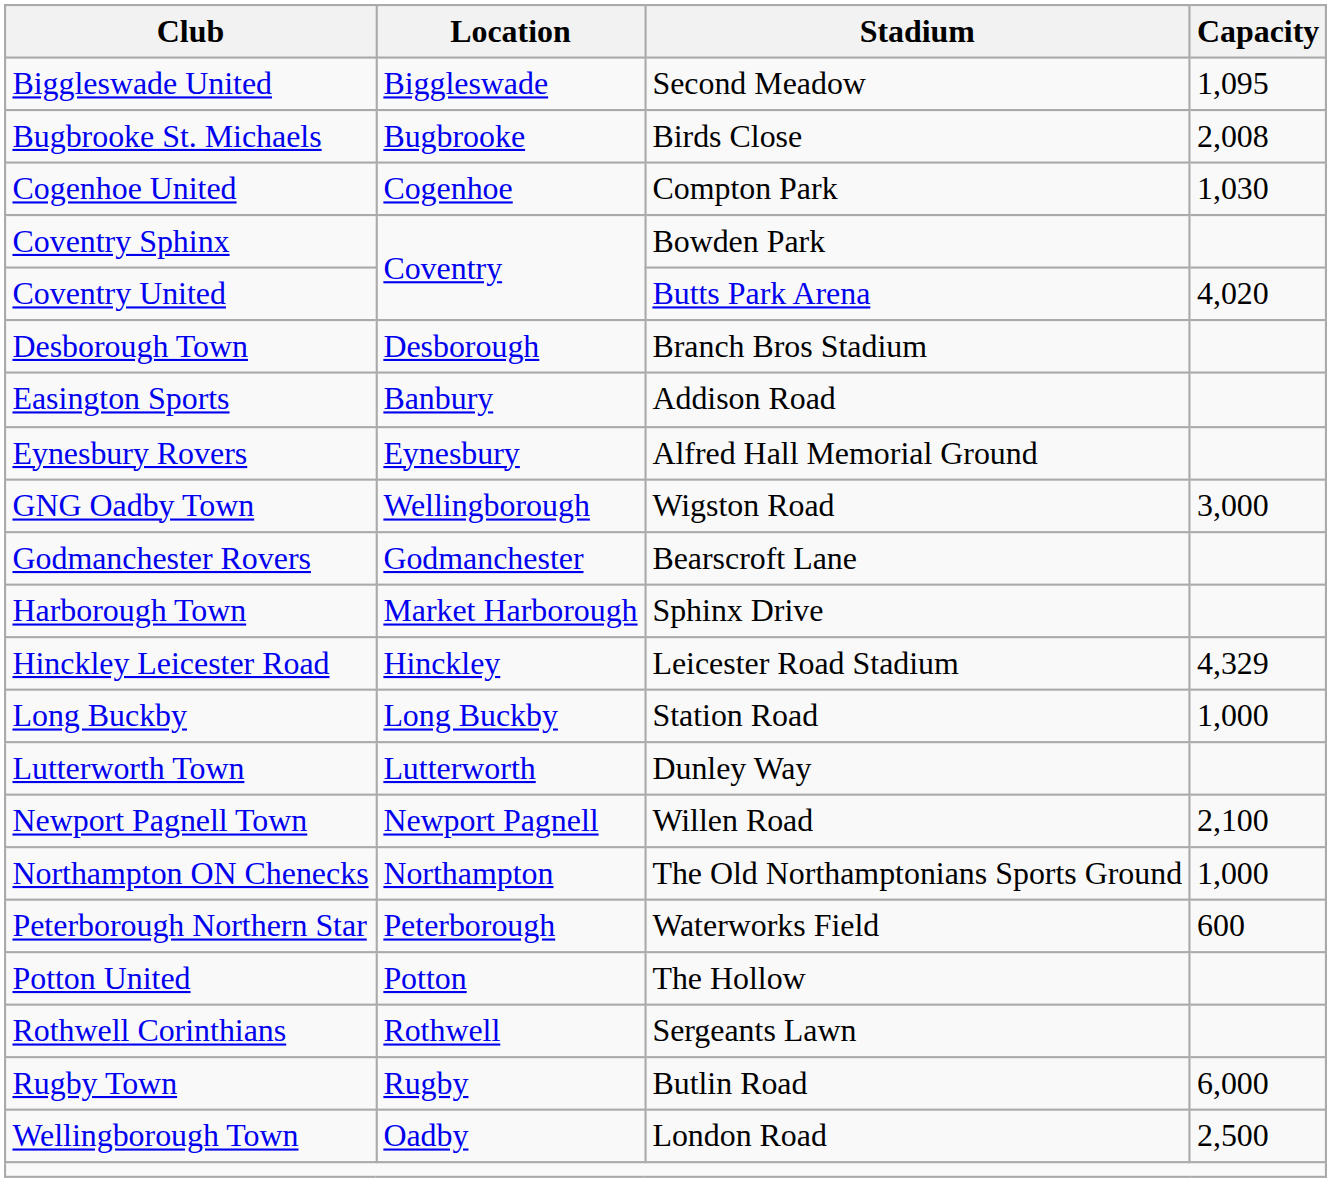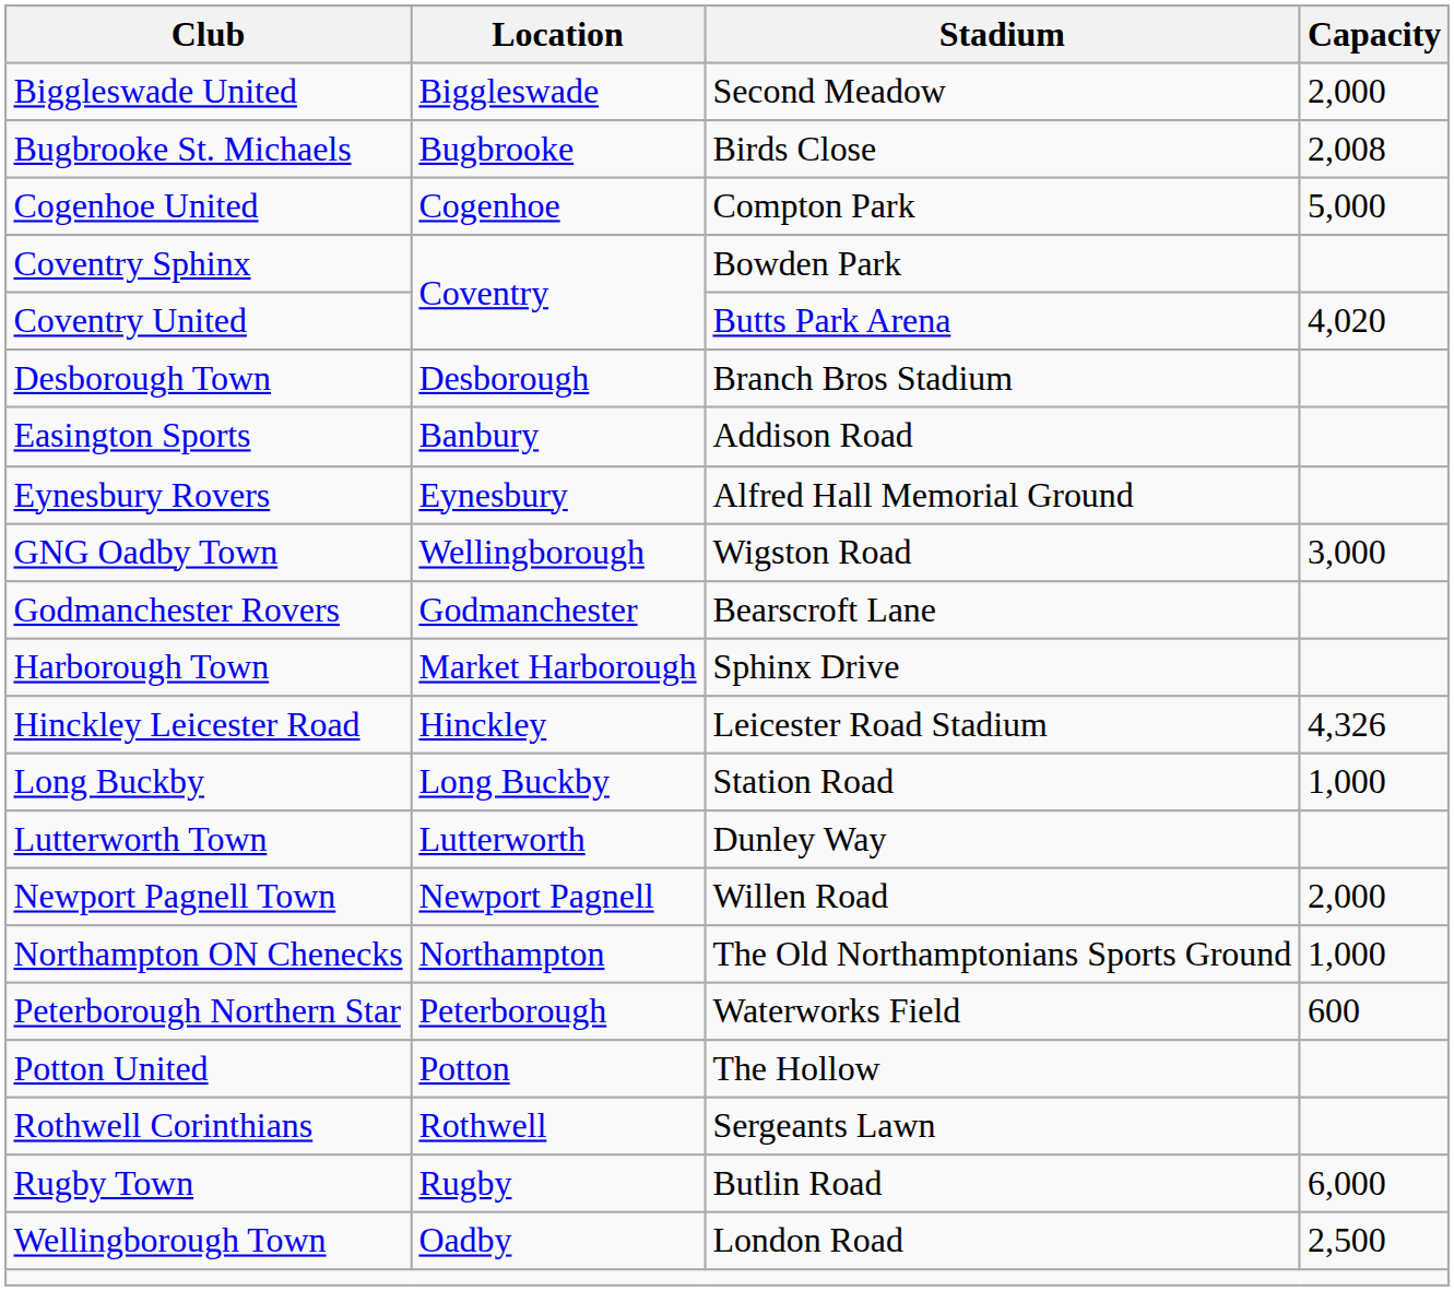 <table class="wikitable sortable" style="font-size:95%">
 <tr>
 <th>Club</th>
 <th>Location</th>
 <th>Stadium</th>
 <th>Capacity</th>
 </tr>
 <tr>
 <td><a href='#'>Biggleswade United</a></td>
 <td><a href='#'>Biggleswade</a></td>
 <td>Second Meadow</td>
-<td>1,095</td>
+<td>2,000</td>
 </tr>
 <tr>
 <td><a href='#'>Bugbrooke St. Michaels</a></td>
 <td><a href='#'>Bugbrooke</a></td>
 <td>Birds Close</td>
 <td>2,008</td>
 </tr>
 <tr>
 <td><a href='#'>Cogenhoe United</a></td>
 <td><a href='#'>Cogenhoe</a></td>
 <td>Compton Park</td>
-<td>1,030</td>
+<td>5,000</td>
 </tr>
 <tr>
 <td><a href='#'>Coventry Sphinx</a></td>
 <td rowspan=2><a href='#'>Coventry</a></td>
 <td>Bowden Park</td>
 <td></td>
 </tr>
 <tr>
 <td><a href='#'>Coventry United</a></td>
 <td><a href='#'>Butts Park Arena</a></td>
 <td>4,020</td>
 </tr>
 <tr>
 <td><a href='#'>Desborough Town</a></td>
 <td><a href='#'>Desborough</a></td>
 <td>Branch Bros Stadium</td>
 <td></td>
 </tr>
 <tr>
 <td><a href='#'>Easington Sports</a></td>
 <td><a href='#'>Banbury</a></td>
 <td>Addison Road</td>
 <td></td>
 </tr>
 <tr>
 <td><a href='#'>Eynesbury Rovers</a></td>
 <td><a href='#'>Eynesbury</a></td>
 <td>Alfred Hall Memorial Ground</td>
 <td></td>
 </tr>
 <tr>
 <td><a href='#'>GNG Oadby Town</a></td>
 <td><a href='#'>Wellingborough</a></td>
 <td>Wigston Road</td>
 <td>3,000</td>
 </tr>
 <tr>
 <td><a href='#'>Godmanchester Rovers</a></td>
 <td><a href='#'>Godmanchester</a></td>
 <td>Bearscroft Lane</td>
 <td></td>
 </tr>
 <tr>
 <td><a href='#'>Harborough Town</a></td>
 <td><a href='#'>Market Harborough</a></td>
 <td>Sphinx Drive</td>
 <td></td>
 </tr>
 <tr>
 <td><a href='#'>Hinckley Leicester Road</a></td>
 <td><a href='#'>Hinckley</a></td>
 <td>Leicester Road Stadium</td>
-<td>4,329</td>
+<td>4,326</td>
 </tr>
 <tr>
 <td><a href='#'>Long Buckby</a></td>
 <td><a href='#'>Long Buckby</a></td>
 <td>Station Road</td>
 <td>1,000</td>
 </tr>
 <tr>
 <td><a href='#'>Lutterworth Town</a></td>
 <td><a href='#'>Lutterworth</a></td>
 <td>Dunley Way</td>
 <td></td>
 </tr>
 <tr>
 <td><a href='#'>Newport Pagnell Town</a></td>
 <td><a href='#'>Newport Pagnell</a></td>
 <td>Willen Road</td>
-<td>2,100</td>
+<td>2,000</td>
 </tr>
 <tr>
 <td><a href='#'>Northampton ON Chenecks</a></td>
 <td><a href='#'>Northampton</a></td>
 <td>The Old Northamptonians Sports Ground</td>
 <td>1,000</td>
 </tr>
 <tr>
 <td><a href='#'>Peterborough Northern Star</a></td>
 <td><a href='#'>Peterborough</a></td>
 <td>Waterworks Field</td>
 <td>600</td>
 </tr>
 <tr>
 <td><a href='#'>Potton United</a></td>
 <td><a href='#'>Potton</a></td>
 <td>The Hollow</td>
 <td></td>
 </tr>
 <tr>
 <td><a href='#'>Rothwell Corinthians</a></td>
 <td><a href='#'>Rothwell</a></td>
 <td>Sergeants Lawn</td>
 <td></td>
 </tr>
 <tr>
 <td><a href='#'>Rugby Town</a></td>
 <td><a href='#'>Rugby</a></td>
 <td>Butlin Road</td>
 <td>6,000</td>
 </tr>
 <tr>
 <td><a href='#'>Wellingborough Town</a></td>
 <td><a href='#'>Oadby</a></td>
 <td>London Road</td>
 <td>2,500</td>
 </tr>
 <tr>
 <td colspan=4></td>
 </tr>
 </table>
